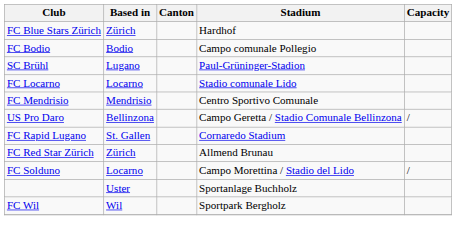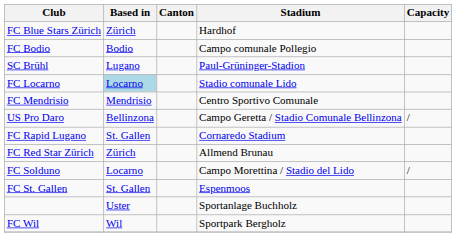 <table class="wikitable">
 <tr>
 <th>Club</th>
 <th>Based in</th>
 <th>Canton</th>
 <th>Stadium</th>
 <th>Capacity</th>
 </tr>
 <tr>
 <td><a href='#'>FC Blue Stars Zürich</a></td>
 <td><a href='#'>Zürich</a></td>
 <td></td>
 <td>Hardhof</td>
 <td></td>
 </tr>
 <tr>
 <td><a href='#'>FC Bodio</a></td>
 <td><a href='#'>Bodio</a></td>
 <td></td>
 <td>Campo comunale Pollegio</td>
 <td></td>
 </tr>
 <tr>
 <td><a href='#'>SC Brühl</a></td>
 <td><a href='#'>Lugano</a></td>
 <td></td>
 <td><a href='#'>Paul-Grüninger-Stadion</a></td>
 <td></td>
 </tr>
 <tr>
 <td><a href='#'>FC Locarno</a></td>
-<td><a href='#'>Locarno</a></td>
+<td style="background: lightblue;"><a href='#'>Locarno</a></td>
 <td></td>
 <td><a href='#'>Stadio comunale Lido</a></td>
 <td></td>
 </tr>
 <tr>
 <td><a href='#'>FC Mendrisio</a></td>
 <td><a href='#'>Mendrisio</a></td>
 <td></td>
 <td>Centro Sportivo Comunale</td>
 <td></td>
 </tr>
 <tr>
 <td><a href='#'>US Pro Daro</a></td>
 <td><a href='#'>Bellinzona</a></td>
 <td></td>
 <td>Campo Geretta / <a href='#'>Stadio Comunale Bellinzona</a></td>
 <td> / </td>
 </tr>
 <tr>
 <td><a href='#'>FC Rapid Lugano</a></td>
 <td><a href='#'>St. Gallen</a></td>
 <td></td>
 <td><a href='#'>Cornaredo Stadium</a></td>
 <td></td>
 </tr>
 <tr>
 <td><a href='#'>FC Red Star Zürich</a></td>
 <td><a href='#'>Zürich</a></td>
 <td></td>
 <td>Allmend Brunau</td>
 <td></td>
 </tr>
 <tr>
 <td><a href='#'>FC Solduno</a></td>
 <td><a href='#'>Locarno</a></td>
 <td></td>
 <td>Campo Morettina / <a href='#'>Stadio del Lido</a></td>
 <td> / </td>
 </tr>
 <tr>
+<td><a href='#'>FC St. Gallen</a></td>
+<td><a href='#'>St. Gallen</a></td>
+<td></td>
+<td><a href='#'>Espenmoos</a></td>
+<td></td>
+</tr>
+<tr>
 <td></td>
 <td><a href='#'>Uster</a></td>
 <td></td>
 <td>Sportanlage Buchholz</td>
 <td></td>
 </tr>
 <tr>
 <td><a href='#'>FC Wil</a></td>
 <td><a href='#'>Wil</a></td>
 <td></td>
 <td>Sportpark Bergholz</td>
 <td></td>
 </tr>
 <tr>
 </tr>
 </table>
